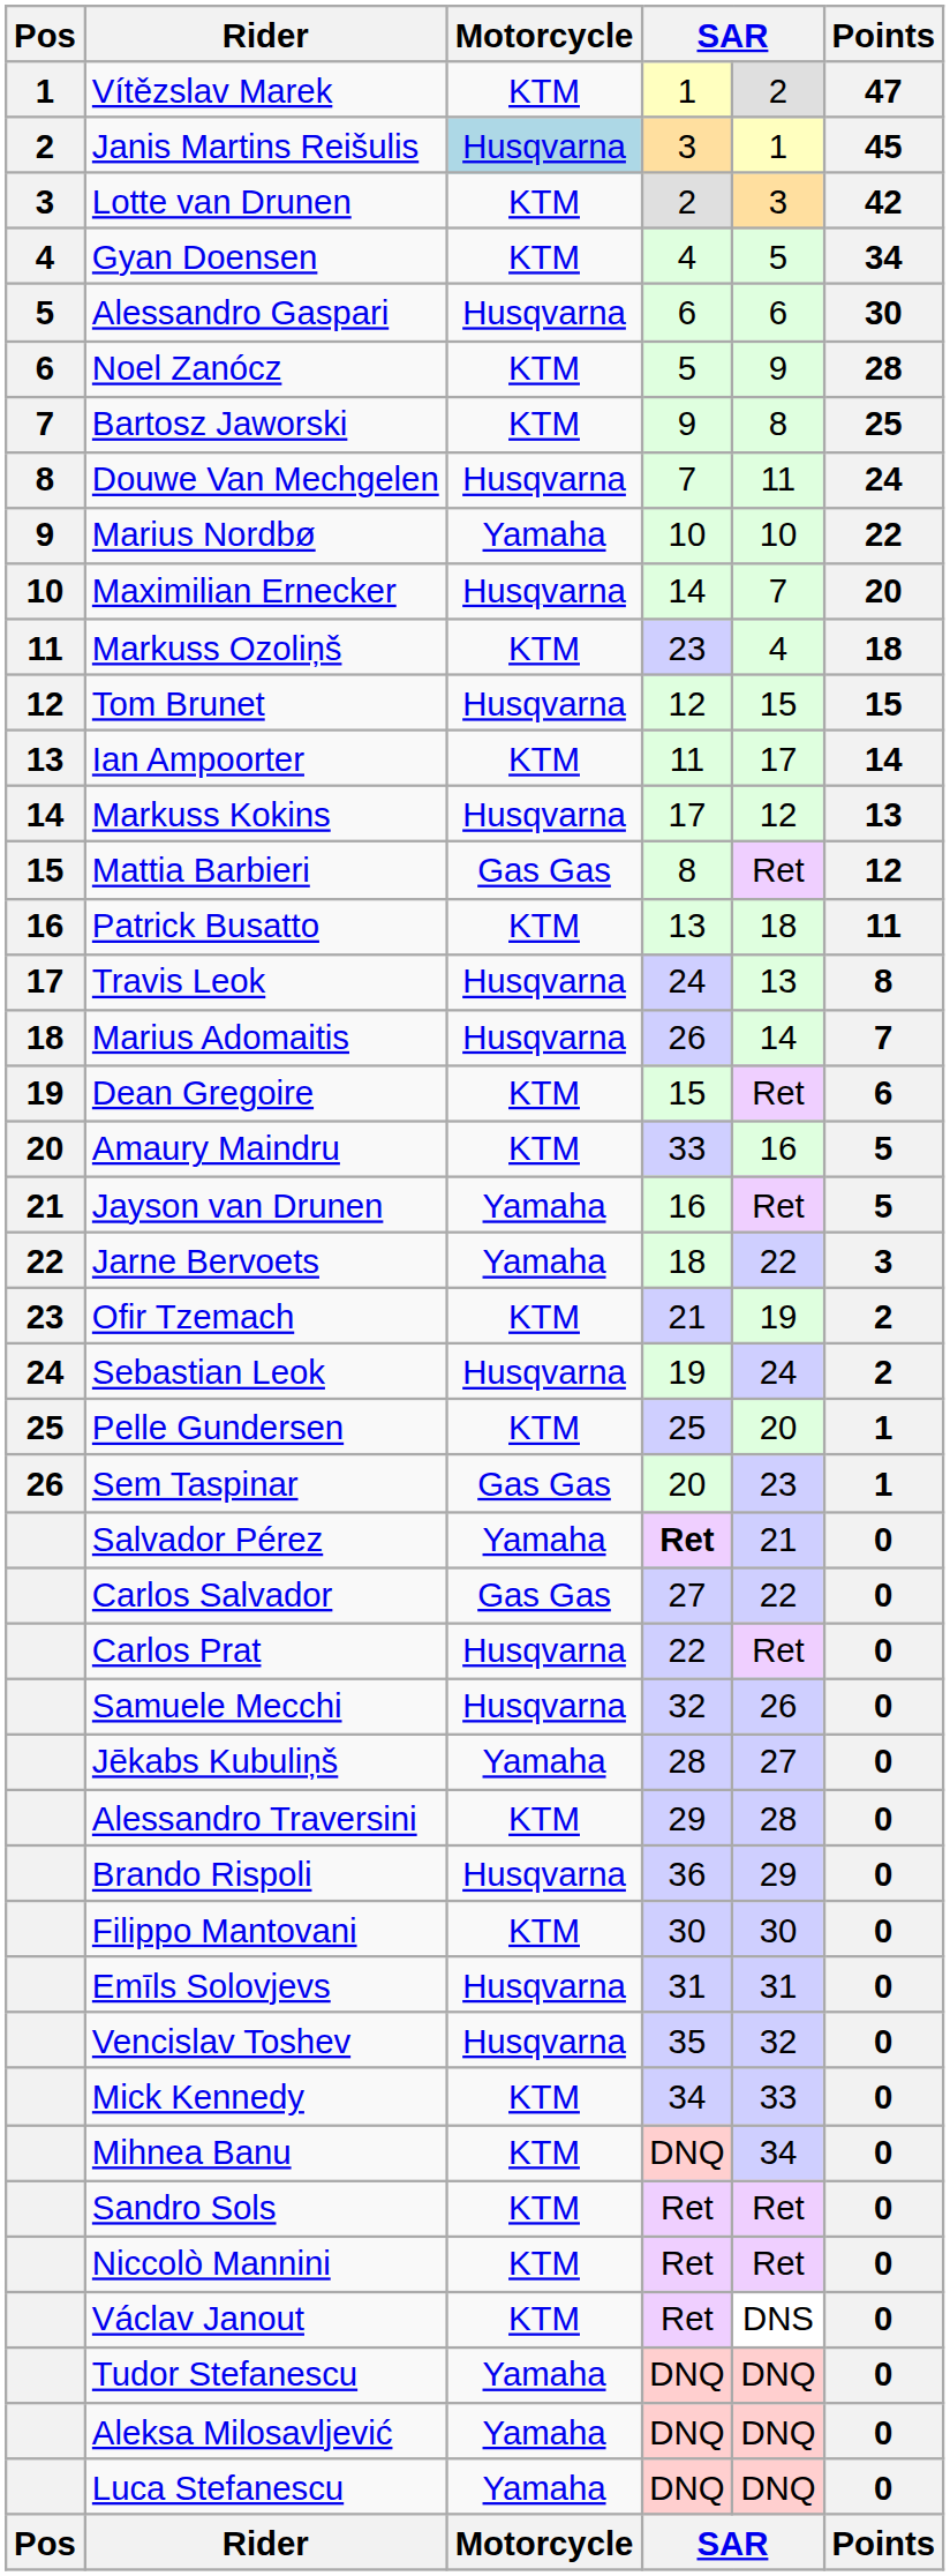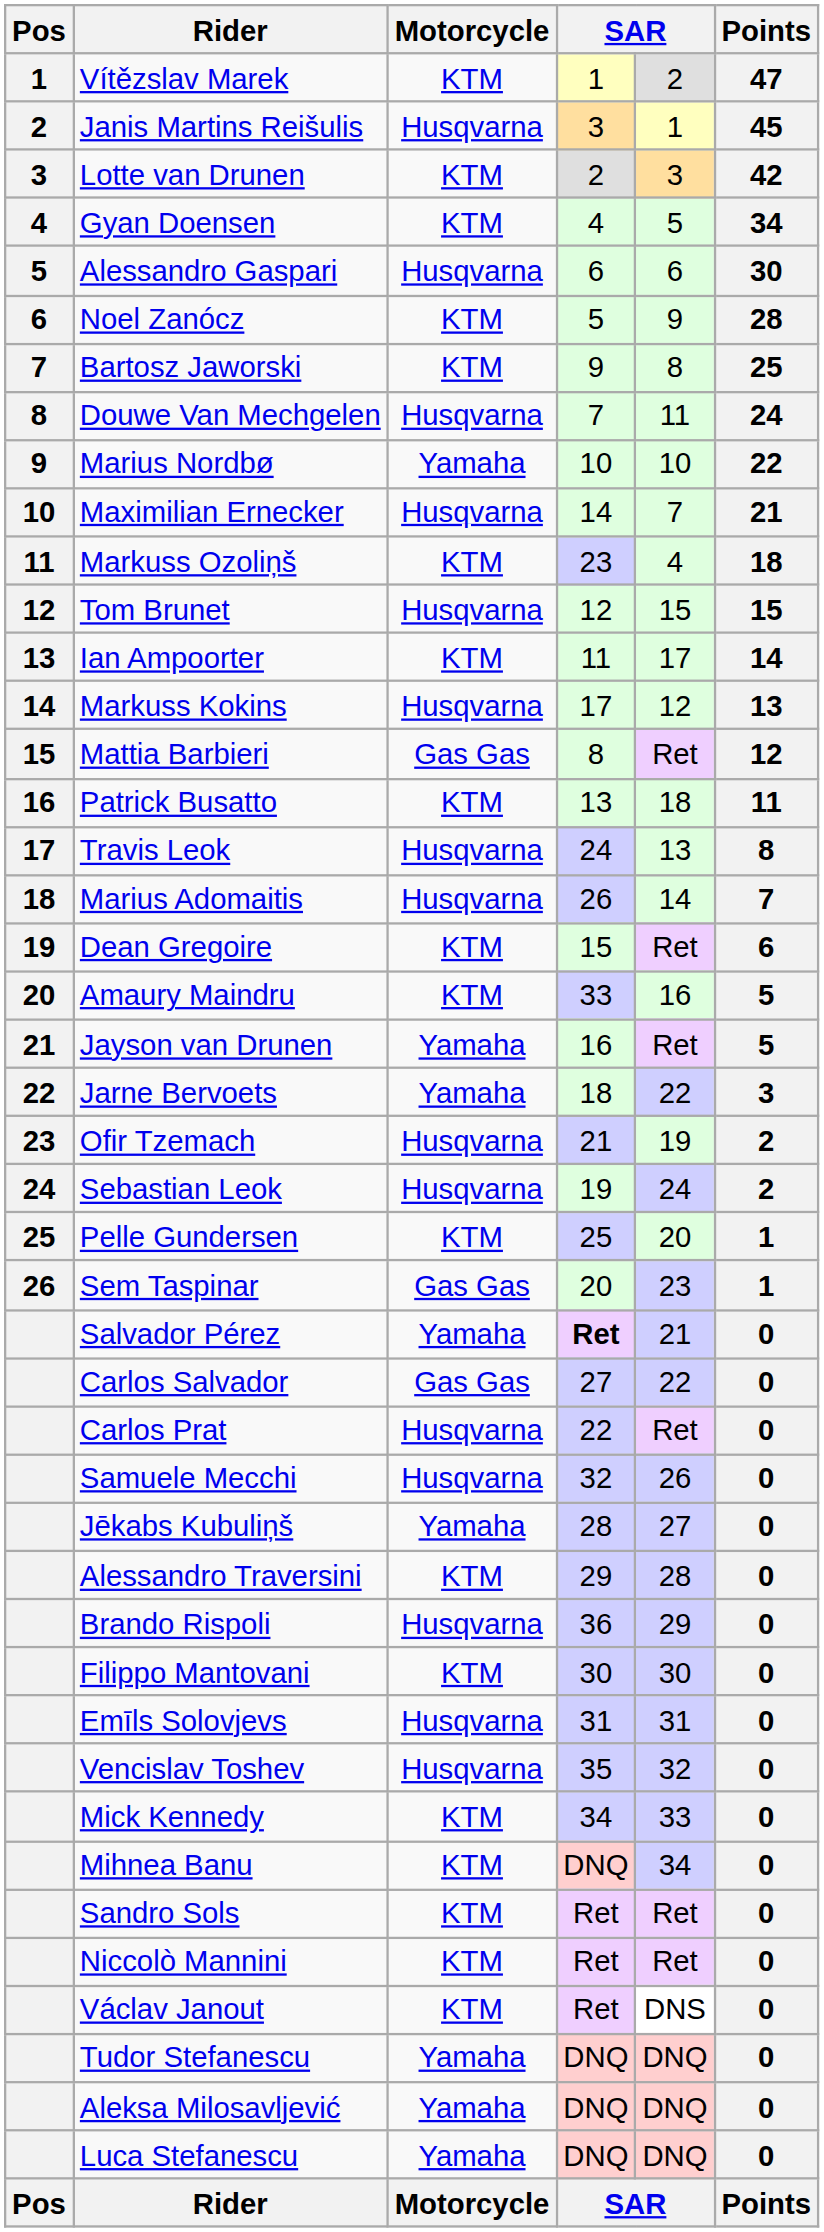 <table class="wikitable" style="font-size: 80%; text-align:center">
 <tr valign="top">
 <th valign="middle">Pos</th>
 <th valign="middle">Rider</th>
 <th valign="middle">Motorcycle</th>
 <th colspan=2><a href='#'>SAR</a><br></th>
 <th valign="middle">Points</th>
 </tr>
 <tr>
 <th>1</th>
 <td align=left> <a href='#'>Vítězslav Marek</a></td>
 <td><a href='#'>KTM</a></td>
 <td style="background:#ffffbf;">1</td>
 <td style="background:#dfdfdf;">2</td>
 <th>47</th>
 </tr>
 <tr>
 <th>2</th>
 <td align=left> <a href='#'>Janis Martins Reišulis</a></td>
-<td style="background: lightblue;"><a href='#'>Husqvarna</a></td>
+<td><a href='#'>Husqvarna</a></td>
 <td style="background:#ffdf9f;">3</td>
 <td style="background:#ffffbf;">1</td>
 <th>45</th>
 </tr>
 <tr>
 <th>3</th>
 <td align=left> <a href='#'>Lotte van Drunen</a></td>
 <td><a href='#'>KTM</a></td>
 <td style="background:#dfdfdf;">2</td>
 <td style="background:#ffdf9f;">3</td>
 <th>42</th>
 </tr>
 <tr>
 <th>4</th>
 <td align=left> <a href='#'>Gyan Doensen</a></td>
 <td><a href='#'>KTM</a></td>
 <td style="background:#dfffdf;">4</td>
 <td style="background:#dfffdf;">5</td>
 <th>34</th>
 </tr>
 <tr>
 <th>5</th>
 <td align=left> <a href='#'>Alessandro Gaspari</a></td>
 <td><a href='#'>Husqvarna</a></td>
 <td style="background:#dfffdf;">6</td>
 <td style="background:#dfffdf;">6</td>
 <th>30</th>
 </tr>
 <tr>
 <th>6</th>
 <td align=left> <a href='#'>Noel Zanócz</a></td>
 <td><a href='#'>KTM</a></td>
 <td style="background:#dfffdf;">5</td>
 <td style="background:#dfffdf;">9</td>
 <th>28</th>
 </tr>
 <tr>
 <th>7</th>
 <td align=left> <a href='#'>Bartosz Jaworski</a></td>
 <td><a href='#'>KTM</a></td>
 <td style="background:#dfffdf;">9</td>
 <td style="background:#dfffdf;">8</td>
 <th>25</th>
 </tr>
 <tr>
 <th>8</th>
 <td align=left> <a href='#'>Douwe Van Mechgelen</a></td>
 <td><a href='#'>Husqvarna</a></td>
 <td style="background:#dfffdf;">7</td>
 <td style="background:#dfffdf;">11</td>
 <th>24</th>
 </tr>
 <tr>
 <th>9</th>
 <td align=left> <a href='#'>Marius Nordbø</a></td>
 <td><a href='#'>Yamaha</a></td>
 <td style="background:#dfffdf;">10</td>
 <td style="background:#dfffdf;">10</td>
 <th>22</th>
 </tr>
 <tr>
 <th>10</th>
 <td align=left> <a href='#'>Maximilian Ernecker</a></td>
 <td><a href='#'>Husqvarna</a></td>
 <td style="background:#dfffdf;">14</td>
 <td style="background:#dfffdf;">7</td>
-<th>20</th>
+<th>21</th>
 </tr>
 <tr>
 <th>11</th>
 <td align=left> <a href='#'>Markuss Ozoliņš</a></td>
 <td><a href='#'>KTM</a></td>
 <td style="background:#cfcfff;">23</td>
 <td style="background:#dfffdf;">4</td>
 <th>18</th>
 </tr>
 <tr>
 <th>12</th>
 <td align=left> <a href='#'>Tom Brunet</a></td>
 <td><a href='#'>Husqvarna</a></td>
 <td style="background:#dfffdf;">12</td>
 <td style="background:#dfffdf;">15</td>
 <th>15</th>
 </tr>
 <tr>
 <th>13</th>
 <td align=left> <a href='#'>Ian Ampoorter</a></td>
 <td><a href='#'>KTM</a></td>
 <td style="background:#dfffdf;">11</td>
 <td style="background:#dfffdf;">17</td>
 <th>14</th>
 </tr>
 <tr>
 <th>14</th>
 <td align=left> <a href='#'>Markuss Kokins</a></td>
 <td><a href='#'>Husqvarna</a></td>
 <td style="background:#dfffdf;">17</td>
 <td style="background:#dfffdf;">12</td>
 <th>13</th>
 </tr>
 <tr>
 <th>15</th>
 <td align=left> <a href='#'>Mattia Barbieri</a></td>
 <td><a href='#'>Gas Gas</a></td>
 <td style="background:#dfffdf;">8</td>
 <td style="background:#efcfff;">Ret</td>
 <th>12</th>
 </tr>
 <tr>
 <th>16</th>
 <td align=left> <a href='#'>Patrick Busatto</a></td>
 <td><a href='#'>KTM</a></td>
 <td style="background:#dfffdf;">13</td>
 <td style="background:#dfffdf;">18</td>
 <th>11</th>
 </tr>
 <tr>
 <th>17</th>
 <td align=left> <a href='#'>Travis Leok</a></td>
 <td><a href='#'>Husqvarna</a></td>
 <td style="background:#cfcfff;">24</td>
 <td style="background:#dfffdf;">13</td>
 <th>8</th>
 </tr>
 <tr>
 <th>18</th>
 <td align=left> <a href='#'>Marius Adomaitis</a></td>
 <td><a href='#'>Husqvarna</a></td>
 <td style="background:#cfcfff;">26</td>
 <td style="background:#dfffdf;">14</td>
 <th>7</th>
 </tr>
 <tr>
 <th>19</th>
 <td align=left> <a href='#'>Dean Gregoire</a></td>
 <td><a href='#'>KTM</a></td>
 <td style="background:#dfffdf;">15</td>
 <td style="background:#efcfff;">Ret</td>
 <th>6</th>
 </tr>
 <tr>
 <th>20</th>
 <td align=left> <a href='#'>Amaury Maindru</a></td>
 <td><a href='#'>KTM</a></td>
 <td style="background:#cfcfff;">33</td>
 <td style="background:#dfffdf;">16</td>
 <th>5</th>
 </tr>
 <tr>
 <th>21</th>
 <td align=left> <a href='#'>Jayson van Drunen</a></td>
 <td><a href='#'>Yamaha</a></td>
 <td style="background:#dfffdf;">16</td>
 <td style="background:#efcfff;">Ret</td>
 <th>5</th>
 </tr>
 <tr>
 <th>22</th>
 <td align=left> <a href='#'>Jarne Bervoets</a></td>
 <td><a href='#'>Yamaha</a></td>
 <td style="background:#dfffdf;">18</td>
 <td style="background:#cfcfff;">22</td>
 <th>3</th>
 </tr>
 <tr>
 <th>23</th>
 <td align=left> <a href='#'>Ofir Tzemach</a></td>
-<td><a href='#'>KTM</a></td>
+<td><a href='#'>Husqvarna</a></td>
 <td style="background:#cfcfff;">21</td>
 <td style="background:#dfffdf;">19</td>
 <th>2</th>
 </tr>
 <tr>
 <th>24</th>
 <td align=left> <a href='#'>Sebastian Leok</a></td>
 <td><a href='#'>Husqvarna</a></td>
 <td style="background:#dfffdf;">19</td>
 <td style="background:#cfcfff;">24</td>
 <th>2</th>
 </tr>
 <tr>
 <th>25</th>
 <td align=left> <a href='#'>Pelle Gundersen</a></td>
 <td><a href='#'>KTM</a></td>
 <td style="background:#cfcfff;">25</td>
 <td style="background:#dfffdf;">20</td>
 <th>1</th>
 </tr>
 <tr>
 <th>26</th>
 <td align=left> <a href='#'>Sem Taspinar</a></td>
 <td><a href='#'>Gas Gas</a></td>
 <td style="background:#dfffdf;">20</td>
 <td style="background:#cfcfff;">23</td>
 <th>1</th>
 </tr>
 <tr>
 <th></th>
 <td align=left> <a href='#'>Salvador Pérez</a></td>
 <td><a href='#'>Yamaha</a></td>
 <td style="background:#efcfff;"><strong>Ret</strong></td>
 <td style="background:#cfcfff;">21</td>
 <th>0</th>
 </tr>
 <tr>
 <th></th>
 <td align=left> <a href='#'>Carlos Salvador</a></td>
 <td><a href='#'>Gas Gas</a></td>
 <td style="background:#cfcfff;">27</td>
 <td style="background:#cfcfff;">22</td>
 <th>0</th>
 </tr>
 <tr>
 <th></th>
 <td align=left> <a href='#'>Carlos Prat</a></td>
 <td><a href='#'>Husqvarna</a></td>
 <td style="background:#cfcfff;">22</td>
 <td style="background:#efcfff;">Ret</td>
 <th>0</th>
 </tr>
 <tr>
 <th></th>
 <td align=left> <a href='#'>Samuele Mecchi</a></td>
 <td><a href='#'>Husqvarna</a></td>
 <td style="background:#cfcfff;">32</td>
 <td style="background:#cfcfff;">26</td>
 <th>0</th>
 </tr>
 <tr>
 <th></th>
 <td align=left> <a href='#'>Jēkabs Kubuliņš</a></td>
 <td><a href='#'>Yamaha</a></td>
 <td style="background:#cfcfff;">28</td>
 <td style="background:#cfcfff;">27</td>
 <th>0</th>
 </tr>
 <tr>
 <th></th>
 <td align=left> <a href='#'>Alessandro Traversini</a></td>
 <td><a href='#'>KTM</a></td>
 <td style="background:#cfcfff;">29</td>
 <td style="background:#cfcfff;">28</td>
 <th>0</th>
 </tr>
 <tr>
 <th></th>
 <td align=left> <a href='#'>Brando Rispoli</a></td>
 <td><a href='#'>Husqvarna</a></td>
 <td style="background:#cfcfff;">36</td>
 <td style="background:#cfcfff;">29</td>
 <th>0</th>
 </tr>
 <tr>
 <th></th>
 <td align=left> <a href='#'>Filippo Mantovani</a></td>
 <td><a href='#'>KTM</a></td>
 <td style="background:#cfcfff;">30</td>
 <td style="background:#cfcfff;">30</td>
 <th>0</th>
 </tr>
 <tr>
 <th></th>
 <td align=left> <a href='#'>Emīls Solovjevs</a></td>
 <td><a href='#'>Husqvarna</a></td>
 <td style="background:#cfcfff;">31</td>
 <td style="background:#cfcfff;">31</td>
 <th>0</th>
 </tr>
 <tr>
 <th></th>
 <td align=left> <a href='#'>Vencislav Toshev</a></td>
 <td><a href='#'>Husqvarna</a></td>
 <td style="background:#cfcfff;">35</td>
 <td style="background:#cfcfff;">32</td>
 <th>0</th>
 </tr>
 <tr>
 <th></th>
 <td align=left> <a href='#'>Mick Kennedy</a></td>
 <td><a href='#'>KTM</a></td>
 <td style="background:#cfcfff;">34</td>
 <td style="background:#cfcfff;">33</td>
 <th>0</th>
 </tr>
 <tr>
 <th></th>
 <td align=left> <a href='#'>Mihnea Banu</a></td>
 <td><a href='#'>KTM</a></td>
 <td style="background:#ffcfcf;">DNQ</td>
 <td style="background:#cfcfff;">34</td>
 <th>0</th>
 </tr>
 <tr>
 <th></th>
 <td align=left> <a href='#'>Sandro Sols</a></td>
 <td><a href='#'>KTM</a></td>
 <td style="background:#efcfff;">Ret</td>
 <td style="background:#efcfff;">Ret</td>
 <th>0</th>
 </tr>
 <tr>
 <th></th>
 <td align=left> <a href='#'>Niccolò Mannini</a></td>
 <td><a href='#'>KTM</a></td>
 <td style="background:#efcfff;">Ret</td>
 <td style="background:#efcfff;">Ret</td>
 <th>0</th>
 </tr>
 <tr>
 <th></th>
 <td align=left> <a href='#'>Václav Janout</a></td>
 <td><a href='#'>KTM</a></td>
 <td style="background:#efcfff;">Ret</td>
 <td style="background:#ffffff;">DNS</td>
 <th>0</th>
 </tr>
 <tr>
 <th></th>
 <td align=left> <a href='#'>Tudor Stefanescu</a></td>
 <td><a href='#'>Yamaha</a></td>
 <td style="background:#ffcfcf;">DNQ</td>
 <td style="background:#ffcfcf;">DNQ</td>
 <th>0</th>
 </tr>
 <tr>
 <th></th>
 <td align=left> <a href='#'>Aleksa Milosavljević</a></td>
 <td><a href='#'>Yamaha</a></td>
 <td style="background:#ffcfcf;">DNQ</td>
 <td style="background:#ffcfcf;">DNQ</td>
 <th>0</th>
 </tr>
 <tr>
 <th></th>
 <td align=left> <a href='#'>Luca Stefanescu</a></td>
 <td><a href='#'>Yamaha</a></td>
 <td style="background:#ffcfcf;">DNQ</td>
 <td style="background:#ffcfcf;">DNQ</td>
 <th>0</th>
 </tr>
 <tr valign="top">
 <th valign="middle">Pos</th>
 <th valign="middle">Rider</th>
 <th valign="middle">Motorcycle</th>
 <th colspan=2><a href='#'>SAR</a><br></th>
 <th valign="middle">Points</th>
 </tr>
 </table>
